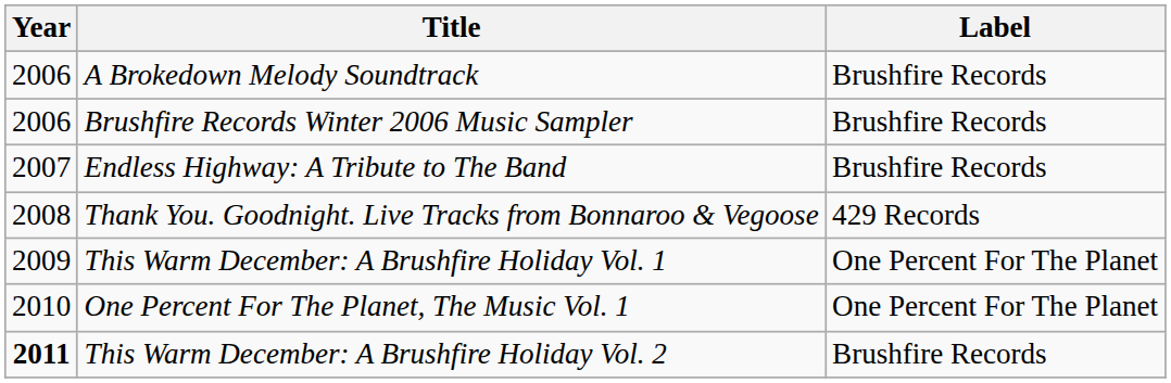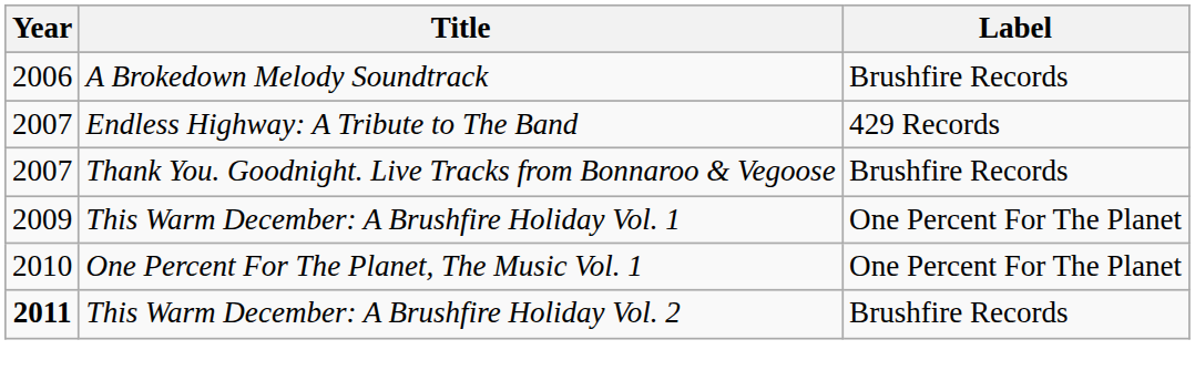 <table class="wikitable">
 <tr>
 <th rowspan="1">Year</th>
 <th rowspan="1">Title</th>
 <th rowspan="1">Label</th>
 </tr>
 <tr>
 <td align="center">2006</td>
 <td align="left"><em>A Brokedown Melody Soundtrack</em></td>
 <td align="left">Brushfire Records</td>
 </tr>
 <tr>
-<td align="center">2006</td>
-<td align="left"><em>Brushfire Records Winter 2006 Music Sampler</em></td>
-<td align="left">Brushfire Records</td>
+<td align="center">2007</td>
+<td align="left"><em>Endless Highway: A Tribute to The Band</em></td>
+<td align="left">429 Records</td>
 </tr>
 <tr>
 <td align="center">2007</td>
-<td align="left"><em>Endless Highway: A Tribute to The Band</em></td>
+<td align="left"><em>Thank You. Goodnight. Live Tracks from Bonnaroo & Vegoose</em></td>
 <td align="left">Brushfire Records</td>
-</tr>
-<tr>
-<td align="center">2008</td>
-<td align="left"><em>Thank You. Goodnight. Live Tracks from Bonnaroo & Vegoose</em></td>
-<td align="left">429 Records</td>
 </tr>
 <tr>
 <td align="center">2009</td>
 <td align="left"><em>This Warm December: A Brushfire Holiday Vol. 1</em></td>
 <td align="left">One Percent For The Planet</td>
 </tr>
 <tr>
 <td align="center">2010</td>
 <td align="left"><em>One Percent For The Planet, The Music Vol. 1</em></td>
 <td align="left">One Percent For The Planet</td>
 </tr>
 <tr>
 <td align="center"><strong>2011</strong></td>
 <td align="left"><em>This Warm December: A Brushfire Holiday Vol. 2</em></td>
 <td align="left">Brushfire Records</td>
 </tr>
 </table>
